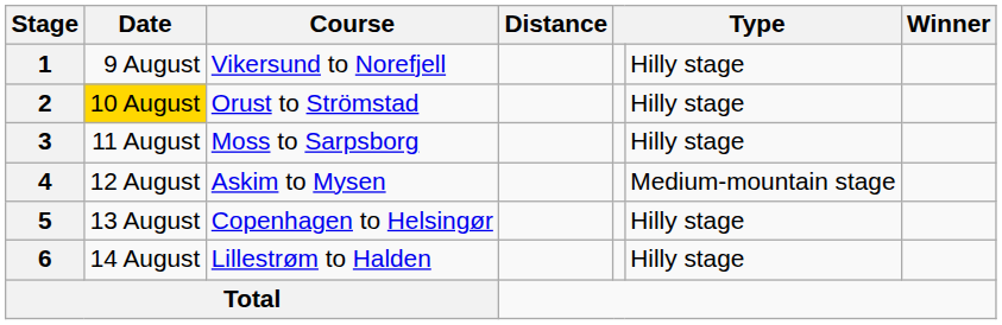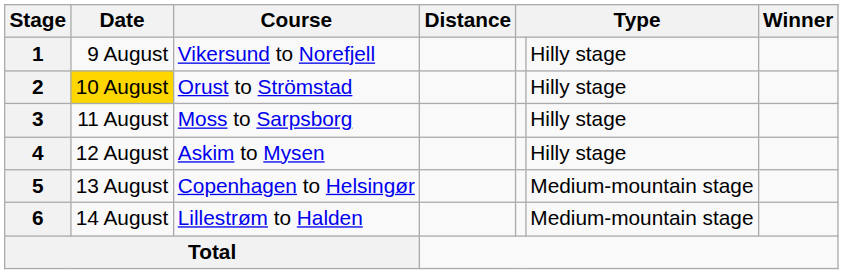 <table class="wikitable sortable">
 <tr>
 <th scope="col">Stage</th>
 <th scope="col">Date</th>
 <th scope="col">Course</th>
 <th scope="col">Distance</th>
 <th colspan="2" scope="col">Type</th>
 <th scope="col">Winner</th>
 </tr>
 <tr>
 <th>1</th>
 <td style="text-align:right">9 August</td>
 <td><a href='#'>Vikersund</a> to <a href='#'>Norefjell</a></td>
 <td style="text-align:center;"></td>
 <td></td>
 <td>Hilly stage</td>
 <td></td>
 </tr>
 <tr>
 <th>2</th>
 <td style="background: gold; text-align:right">10 August</td>
 <td> <a href='#'>Orust</a> to <a href='#'>Strömstad</a></td>
 <td style="text-align:center;"></td>
 <td></td>
 <td>Hilly stage</td>
 <td></td>
 </tr>
 <tr>
 <th>3</th>
 <td style="text-align:right">11 August</td>
 <td> <a href='#'>Moss</a> to <a href='#'>Sarpsborg</a></td>
 <td style="text-align:center;"></td>
 <td></td>
 <td>Hilly stage</td>
 <td></td>
 </tr>
 <tr>
 <th>4</th>
 <td style="text-align:right">12 August</td>
 <td><a href='#'>Askim</a> to <a href='#'>Mysen</a></td>
 <td style="text-align:center;"></td>
 <td></td>
-<td>Medium-mountain stage</td>
+<td>Hilly stage</td>
 <td></td>
 </tr>
 <tr>
 <th>5</th>
 <td style="text-align:right">13 August</td>
 <td> <a href='#'>Copenhagen</a> to <a href='#'>Helsingør</a></td>
 <td style="text-align:center;"></td>
 <td></td>
-<td>Hilly stage</td>
+<td>Medium-mountain stage</td>
 <td></td>
 </tr>
 <tr>
 <th>6</th>
 <td style="text-align:right">14 August</td>
 <td><a href='#'>Lillestrøm</a> to <a href='#'>Halden</a></td>
 <td style="text-align:center;"></td>
 <td></td>
-<td>Hilly stage</td>
+<td>Medium-mountain stage</td>
 <td></td>
 </tr>
 <tr>
 <th colspan="3">Total</th>
 <td colspan="4" style="text-align:center"></td>
 </tr>
 </table>
